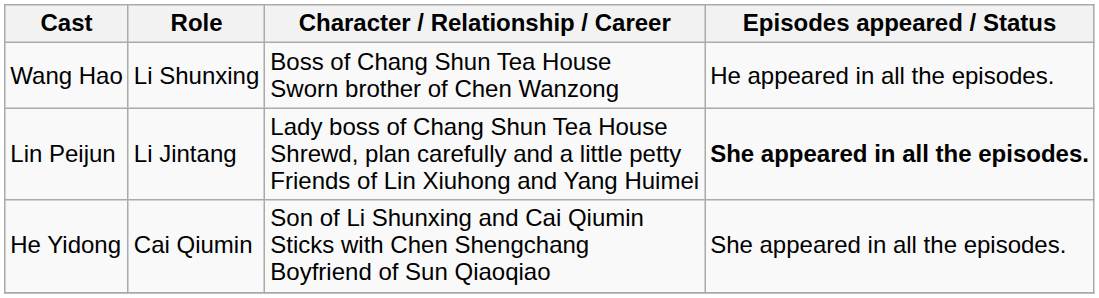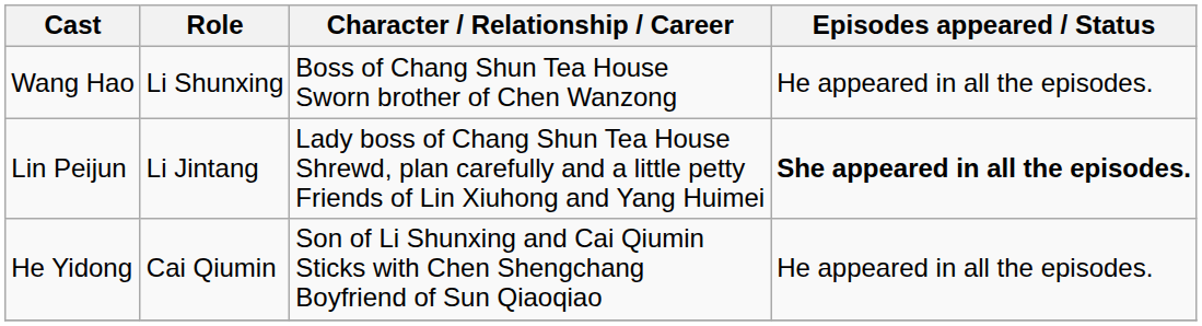 <table class="wikitable">
 <tr>
 <th>Cast</th>
 <th>Role</th>
 <th>Character / Relationship / Career</th>
 <th>Episodes appeared / Status</th>
 </tr>
 <tr>
 <td>Wang Hao</td>
 <td>Li Shunxing</td>
 <td>Boss of Chang Shun Tea House<br>Sworn brother of Chen Wanzong</td>
 <td>He appeared in all the episodes.</td>
 </tr>
 <tr>
 <td>Lin Peijun</td>
 <td>Li Jintang</td>
 <td>Lady boss of Chang Shun Tea House<br>Shrewd, plan carefully and a little petty<br>Friends of Lin Xiuhong and Yang Huimei</td>
 <td><strong>She appeared in all the episodes.</strong></td>
 </tr>
 <tr>
 <td>He Yidong</td>
 <td>Cai Qiumin</td>
 <td>Son of Li Shunxing and Cai Qiumin<br>Sticks with Chen Shengchang<br>Boyfriend of Sun Qiaoqiao</td>
-<td>She appeared in all the episodes.</td>
+<td>He appeared in all the episodes.</td>
 </tr>
 <tr>
 </tr>
 </table>
